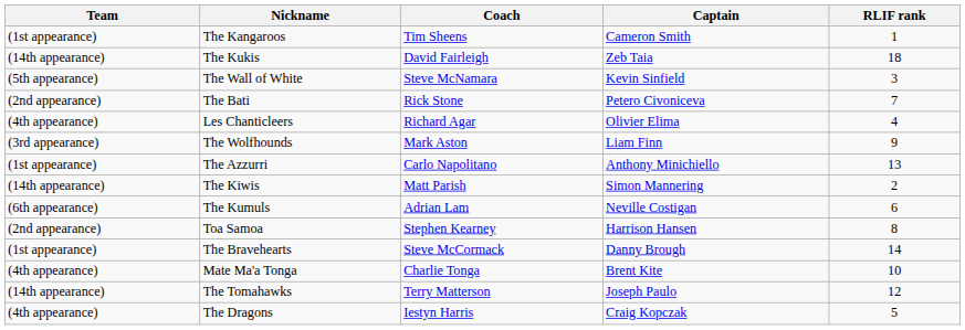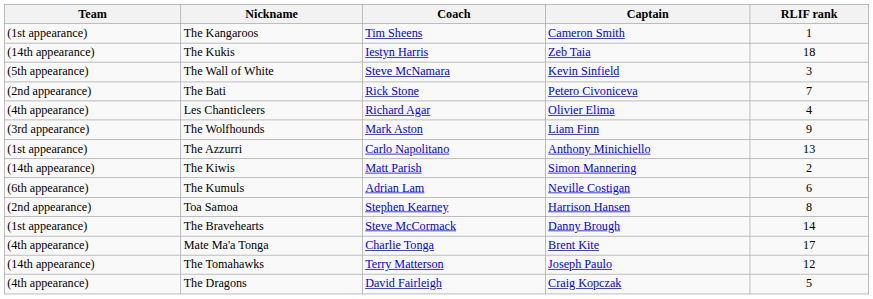 <table class="wikitable sortable" style="width:90%;">
 <tr>
 <th>Team</th>
 <th>Nickname</th>
 <th>Coach</th>
 <th>Captain</th>
 <th>RLIF rank</th>
 </tr>
 <tr>
 <td> (1st appearance)</td>
 <td>The Kangaroos</td>
 <td><a href='#'>Tim Sheens</a></td>
 <td><a href='#'>Cameron Smith</a></td>
 <td style="text-align: center;">1</td>
 </tr>
 <tr>
 <td> (14th appearance)</td>
 <td>The Kukis</td>
-<td><a href='#'>David Fairleigh</a></td>
+<td><a href='#'>Iestyn Harris</a></td>
 <td><a href='#'>Zeb Taia</a></td>
 <td style="text-align: center;">18</td>
 </tr>
 <tr>
 <td> (5th appearance)</td>
 <td>The Wall of White</td>
 <td><a href='#'>Steve McNamara</a></td>
 <td><a href='#'>Kevin Sinfield</a></td>
 <td style="text-align: center;">3</td>
 </tr>
 <tr>
 <td> (2nd appearance)</td>
 <td>The Bati</td>
 <td><a href='#'>Rick Stone</a></td>
 <td><a href='#'>Petero Civoniceva</a></td>
 <td style="text-align: center;">7</td>
 </tr>
 <tr>
 <td> (4th appearance)</td>
 <td>Les Chanticleers</td>
 <td><a href='#'>Richard Agar</a></td>
 <td><a href='#'>Olivier Elima</a></td>
 <td style="text-align: center;">4</td>
 </tr>
 <tr>
 <td> (3rd appearance)</td>
 <td>The Wolfhounds</td>
 <td><a href='#'>Mark Aston</a></td>
 <td><a href='#'>Liam Finn</a></td>
 <td style="text-align: center;">9</td>
 </tr>
 <tr>
 <td> (1st appearance)</td>
 <td>The Azzurri</td>
 <td><a href='#'>Carlo Napolitano</a></td>
 <td><a href='#'>Anthony Minichiello</a></td>
 <td style="text-align: center;">13</td>
 </tr>
 <tr>
 <td> (14th appearance)</td>
 <td>The Kiwis</td>
 <td><a href='#'>Matt Parish</a></td>
 <td><a href='#'>Simon Mannering</a></td>
 <td style="text-align: center;">2</td>
 </tr>
 <tr>
 <td> (6th appearance)</td>
 <td>The Kumuls</td>
 <td><a href='#'>Adrian Lam</a></td>
 <td><a href='#'>Neville Costigan</a></td>
 <td style="text-align: center;">6</td>
 </tr>
 <tr>
 <td> (2nd appearance)</td>
 <td>Toa Samoa</td>
 <td><a href='#'>Stephen Kearney</a></td>
 <td><a href='#'>Harrison Hansen</a></td>
 <td style="text-align: center;">8</td>
 </tr>
 <tr>
 <td> (1st appearance)</td>
 <td>The Bravehearts</td>
 <td><a href='#'>Steve McCormack</a></td>
 <td><a href='#'>Danny Brough</a></td>
 <td style="text-align: center;">14</td>
 </tr>
 <tr>
 <td> (4th appearance)</td>
 <td>Mate Ma'a Tonga</td>
 <td><a href='#'>Charlie Tonga</a></td>
 <td><a href='#'>Brent Kite</a></td>
-<td style="text-align: center;">10</td>
+<td style="text-align: center;">17</td>
 </tr>
 <tr>
 <td> (14th appearance)</td>
 <td>The Tomahawks</td>
 <td><a href='#'>Terry Matterson</a></td>
 <td><a href='#'>Joseph Paulo</a></td>
 <td style="text-align: center;">12</td>
 </tr>
 <tr>
 <td> (4th appearance)</td>
 <td>The Dragons</td>
-<td><a href='#'>Iestyn Harris</a></td>
+<td><a href='#'>David Fairleigh</a></td>
 <td><a href='#'>Craig Kopczak</a></td>
 <td style="text-align: center;">5</td>
 </tr>
 </table>
